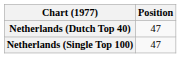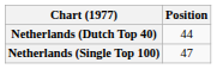 <table class="wikitable sortable plainrowheaders" style="text-align:center">
 <tr>
 <th>Chart (1977)</th>
 <th>Position</th>
 </tr>
 <tr>
 <th scope="row">Netherlands (Dutch Top 40)</th>
-<td>47</td>
+<td>44</td>
 </tr>
 <tr>
 <th scope="row">Netherlands (Single Top 100)</th>
 <td>47</td>
 </tr>
 </table>
